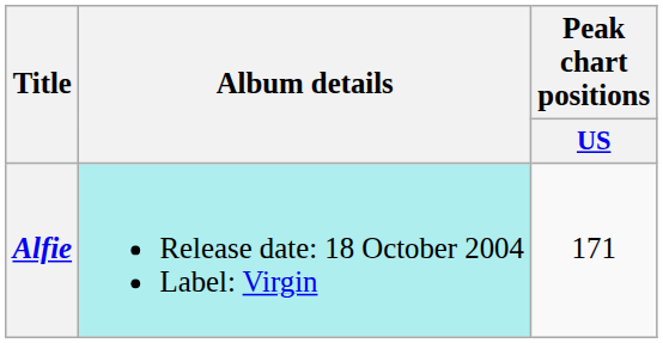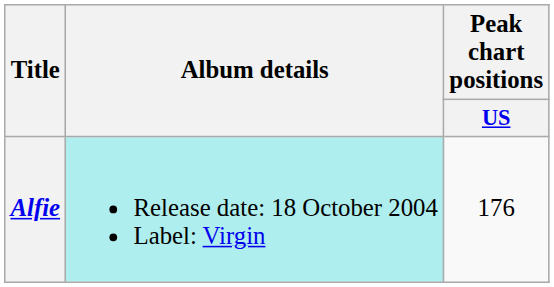 <table class="wikitable plainrowheaders">
 <tr>
 <th scope="col" rowspan="2">Title</th>
 <th scope="col" rowspan="2">Album details</th>
 <th scope="col" colspan="1">Peak chart positions</th>
 </tr>
 <tr>
 <th scope="col" style="width:3em;font-size:90%"><a href='#'>US</a><br></th>
 </tr>
 <tr>
 <th scope="row"><em><a href='#'>Alfie</a></em><br></th>
 <td style="background: paleturquoise;"><br><ul><li>Release date: 18 October 2004</li><li>Label: <a href='#'>Virgin</a></li></ul></td>
-<td style="text-align:center;">171</td>
+<td style="text-align:center;">176</td>
 </tr>
 </table>
